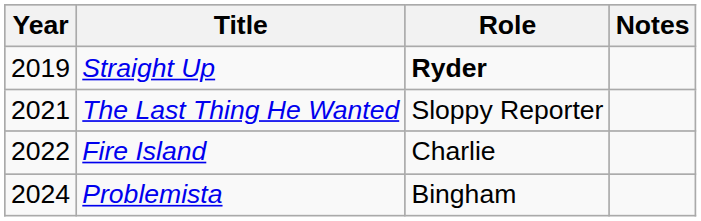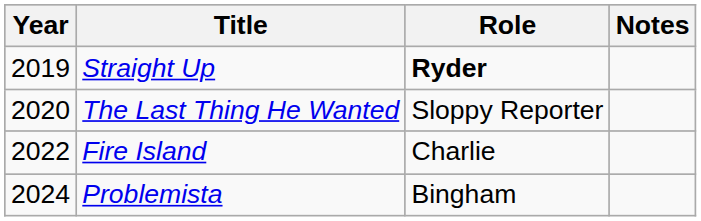 <table class="wikitable sortable">
 <tr>
 <th>Year</th>
 <th>Title</th>
 <th>Role</th>
 <th class="unsortable">Notes</th>
 </tr>
 <tr>
 <td>2019</td>
 <td><em><a href='#'>Straight Up</a></em></td>
 <td><strong>Ryder</strong></td>
 <td></td>
 </tr>
 <tr>
-<td>2021</td>
+<td>2020</td>
 <td><em><a href='#'>The Last Thing He Wanted</a></em></td>
 <td>Sloppy Reporter</td>
 <td></td>
 </tr>
 <tr>
 <td>2022</td>
 <td><em><a href='#'>Fire Island</a></em></td>
 <td>Charlie</td>
 <td></td>
 </tr>
 <tr>
 <td>2024</td>
 <td><em><a href='#'>Problemista</a></em></td>
 <td>Bingham</td>
 <td></td>
 </tr>
 </table>
